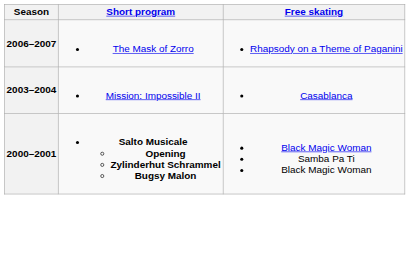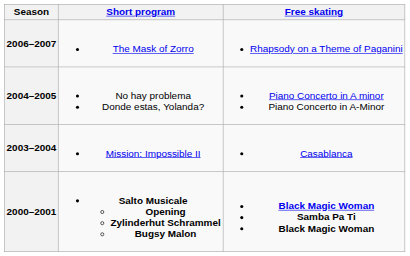 <table class=wikitable style=text-align:center>
 <tr>
 <th>Season</th>
 <th><a href='#'>Short program</a></th>
 <th><a href='#'>Free skating</a></th>
 </tr>
 <tr>
 <th>2006–2007 <br> </th>
 <td><br><ul><li><a href='#'>The Mask of Zorro</a> <br></li></ul></td>
 <td><br><ul><li><a href='#'>Rhapsody on a Theme of Paganini</a> <br></li></ul></td>
 </tr>
 <tr>
+<th>2004–2005 <br> </th>
+<td><br><ul><li>No hay problema <br></li><li>Donde estas, Yolanda? <br></li></ul></td>
+<td><br><ul><li><a href='#'>Piano Concerto in A minor</a> <br></li><li>Piano Concerto in A-Minor <br></li></ul></td>
+</tr>
+<tr>
 <th>2003–2004 <br> </th>
 <td><br><ul><li><a href='#'>Mission: Impossible II</a> <br></li></ul></td>
 <td><br><ul><li><a href='#'>Casablanca</a> <br></li></ul></td>
 </tr>
 <tr>
 <th>2000–2001 <br> </th>
 <td><strong><br><ul><li>Salto Musicale <br><ul><li>Opening</li><li>Zylinderhut Schrammel</li><li>Bugsy Malon</li></ul></li></ul></strong></td>
-<td><br><ul><li><a href='#'>Black Magic Woman</a> <br></li><li>Samba Pa Ti <br></li><li>Black Magic Woman <br></li></ul></td>
+<td><strong><br><ul><li><a href='#'>Black Magic Woman</a> <br></li><li>Samba Pa Ti <br></li><li>Black Magic Woman <br></li></ul></strong></td>
 </tr>
 </table>
